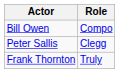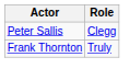 <table class="wikitable">
 <tr>
 <th>Actor</th>
 <th>Role</th>
-</tr>
-<tr>
-<td><a href='#'>Bill Owen</a></td>
-<td><a href='#'>Compo</a></td>
 </tr>
 <tr>
 <td><a href='#'>Peter Sallis</a></td>
 <td><a href='#'>Clegg</a></td>
 </tr>
 <tr>
 <td><a href='#'>Frank Thornton</a></td>
 <td><a href='#'>Truly</a></td>
 </tr>
 </table>
